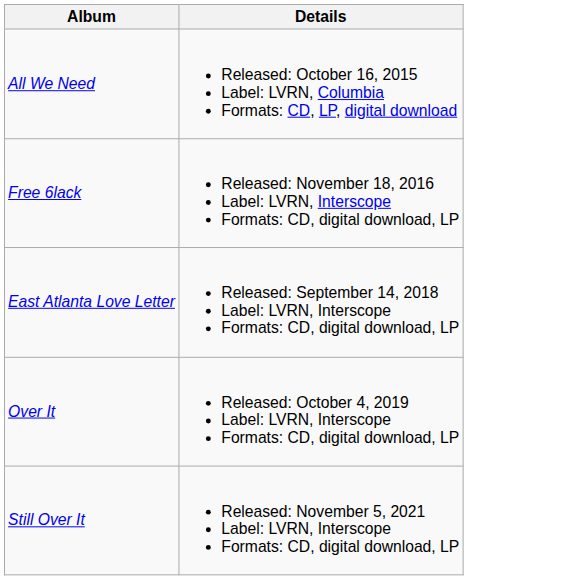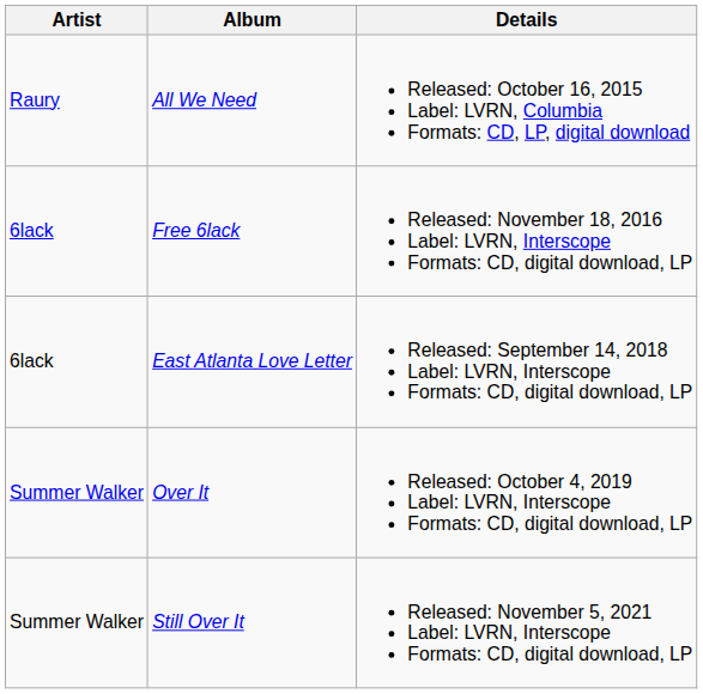 <table class="wikitable sortable">
 <tr>
+<th>Artist</th>
 <th>Album</th>
 <th class="unsortable">Details</th>
 </tr>
 <tr>
+<td><a href='#'>Raury</a></td>
 <td><em><a href='#'>All We Need</a></em></td>
 <td><br><ul><li>Released: October 16, 2015</li><li>Label: LVRN, <a href='#'>Columbia</a></li><li>Formats: <a href='#'>CD</a>, <a href='#'>LP</a>, <a href='#'>digital download</a></li></ul></td>
 </tr>
 <tr>
+<td><a href='#'>6lack</a></td>
 <td><em><a href='#'>Free 6lack</a></em></td>
 <td><br><ul><li>Released: November 18, 2016</li><li>Label: LVRN, <a href='#'>Interscope</a></li><li>Formats: CD, digital download, LP</li></ul></td>
 </tr>
 <tr>
+<td>6lack</td>
 <td><em><a href='#'>East Atlanta Love Letter</a></em></td>
 <td><br><ul><li>Released: September 14, 2018</li><li>Label: LVRN, Interscope</li><li>Formats: CD, digital download, LP</li></ul></td>
 </tr>
 <tr>
+<td><a href='#'>Summer Walker</a></td>
 <td><em><a href='#'>Over It</a></em></td>
 <td><br><ul><li>Released: October 4, 2019</li><li>Label: LVRN, Interscope</li><li>Formats: CD, digital download, LP</li></ul></td>
 </tr>
 <tr>
+<td>Summer Walker</td>
 <td><em><a href='#'>Still Over It</a></em></td>
 <td><br><ul><li>Released: November 5, 2021</li><li>Label: LVRN, Interscope</li><li>Formats: CD, digital download, LP</li></ul></td>
 </tr>
 </table>
